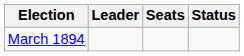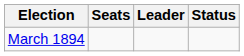 <table class=wikitable style=text-align:center>
 <tr>
 <th>Election</th>
+<th>Seats</th>
 <th>Leader</th>
-<th>Seats</th>
 <th>Status</th>
 </tr>
 <tr>
 <td><a href='#'>March 1894</a></td>
 <td></td>
 <td></td>
 <td></td>
 </tr>
 </table>
